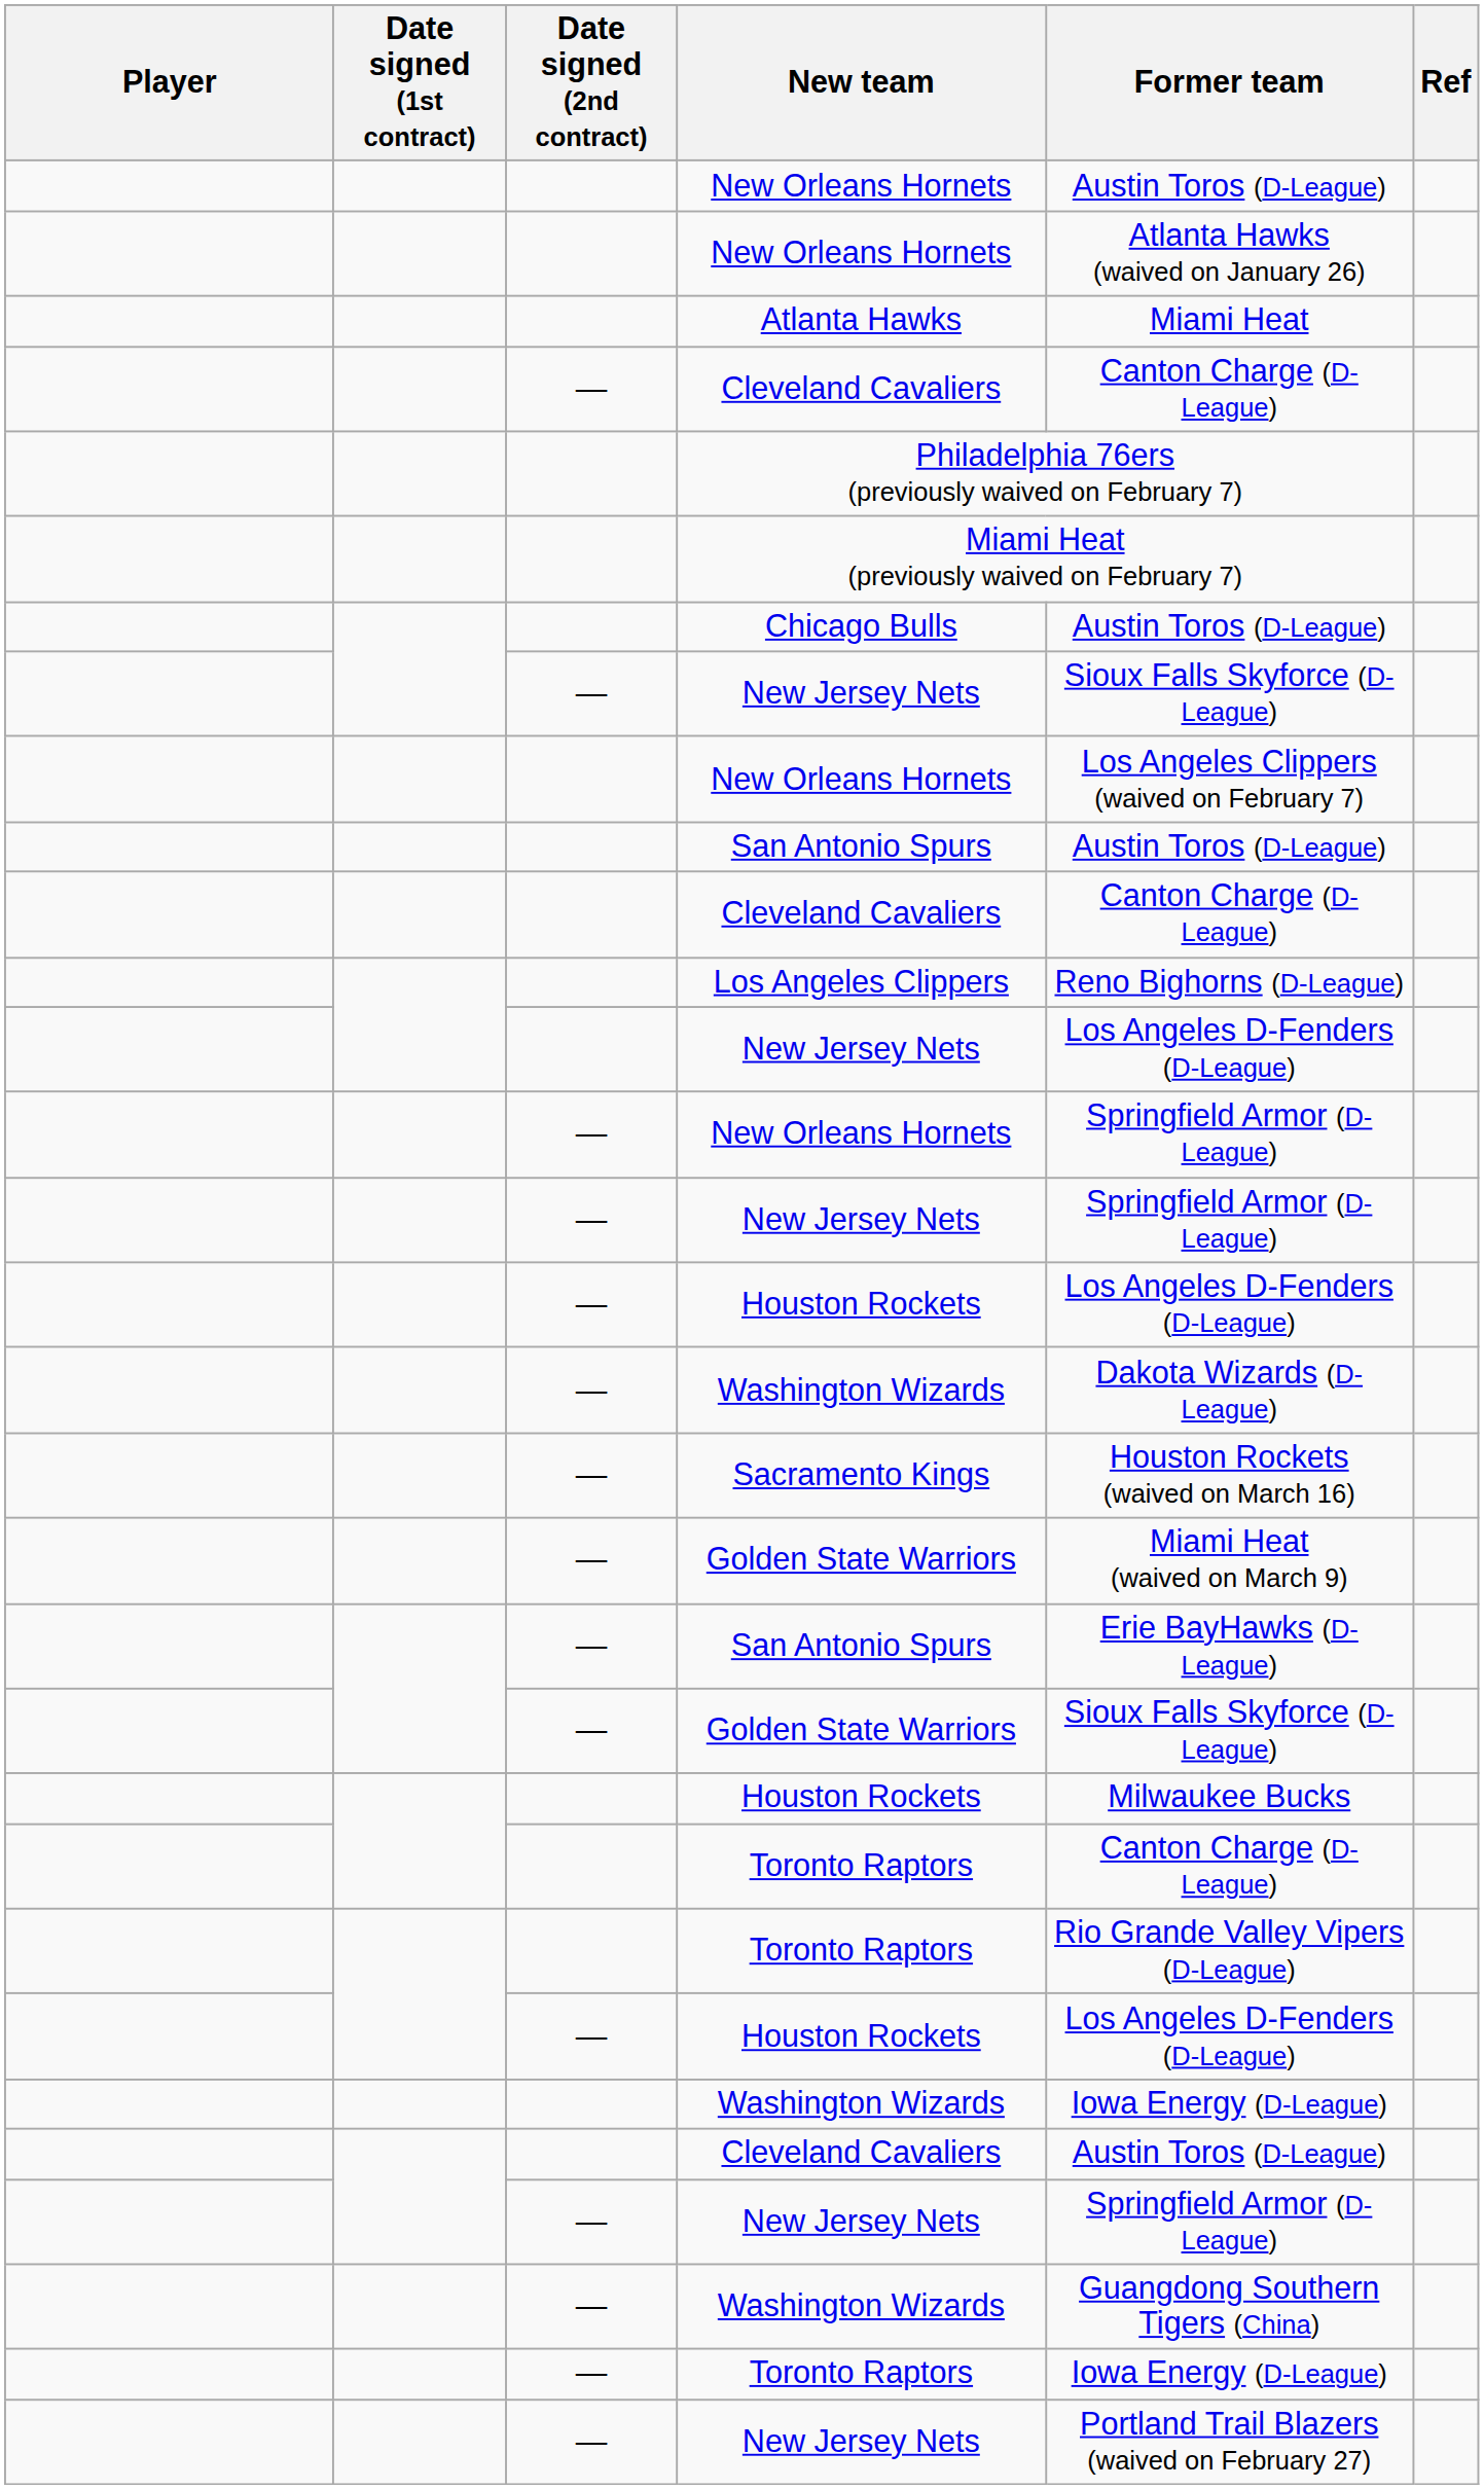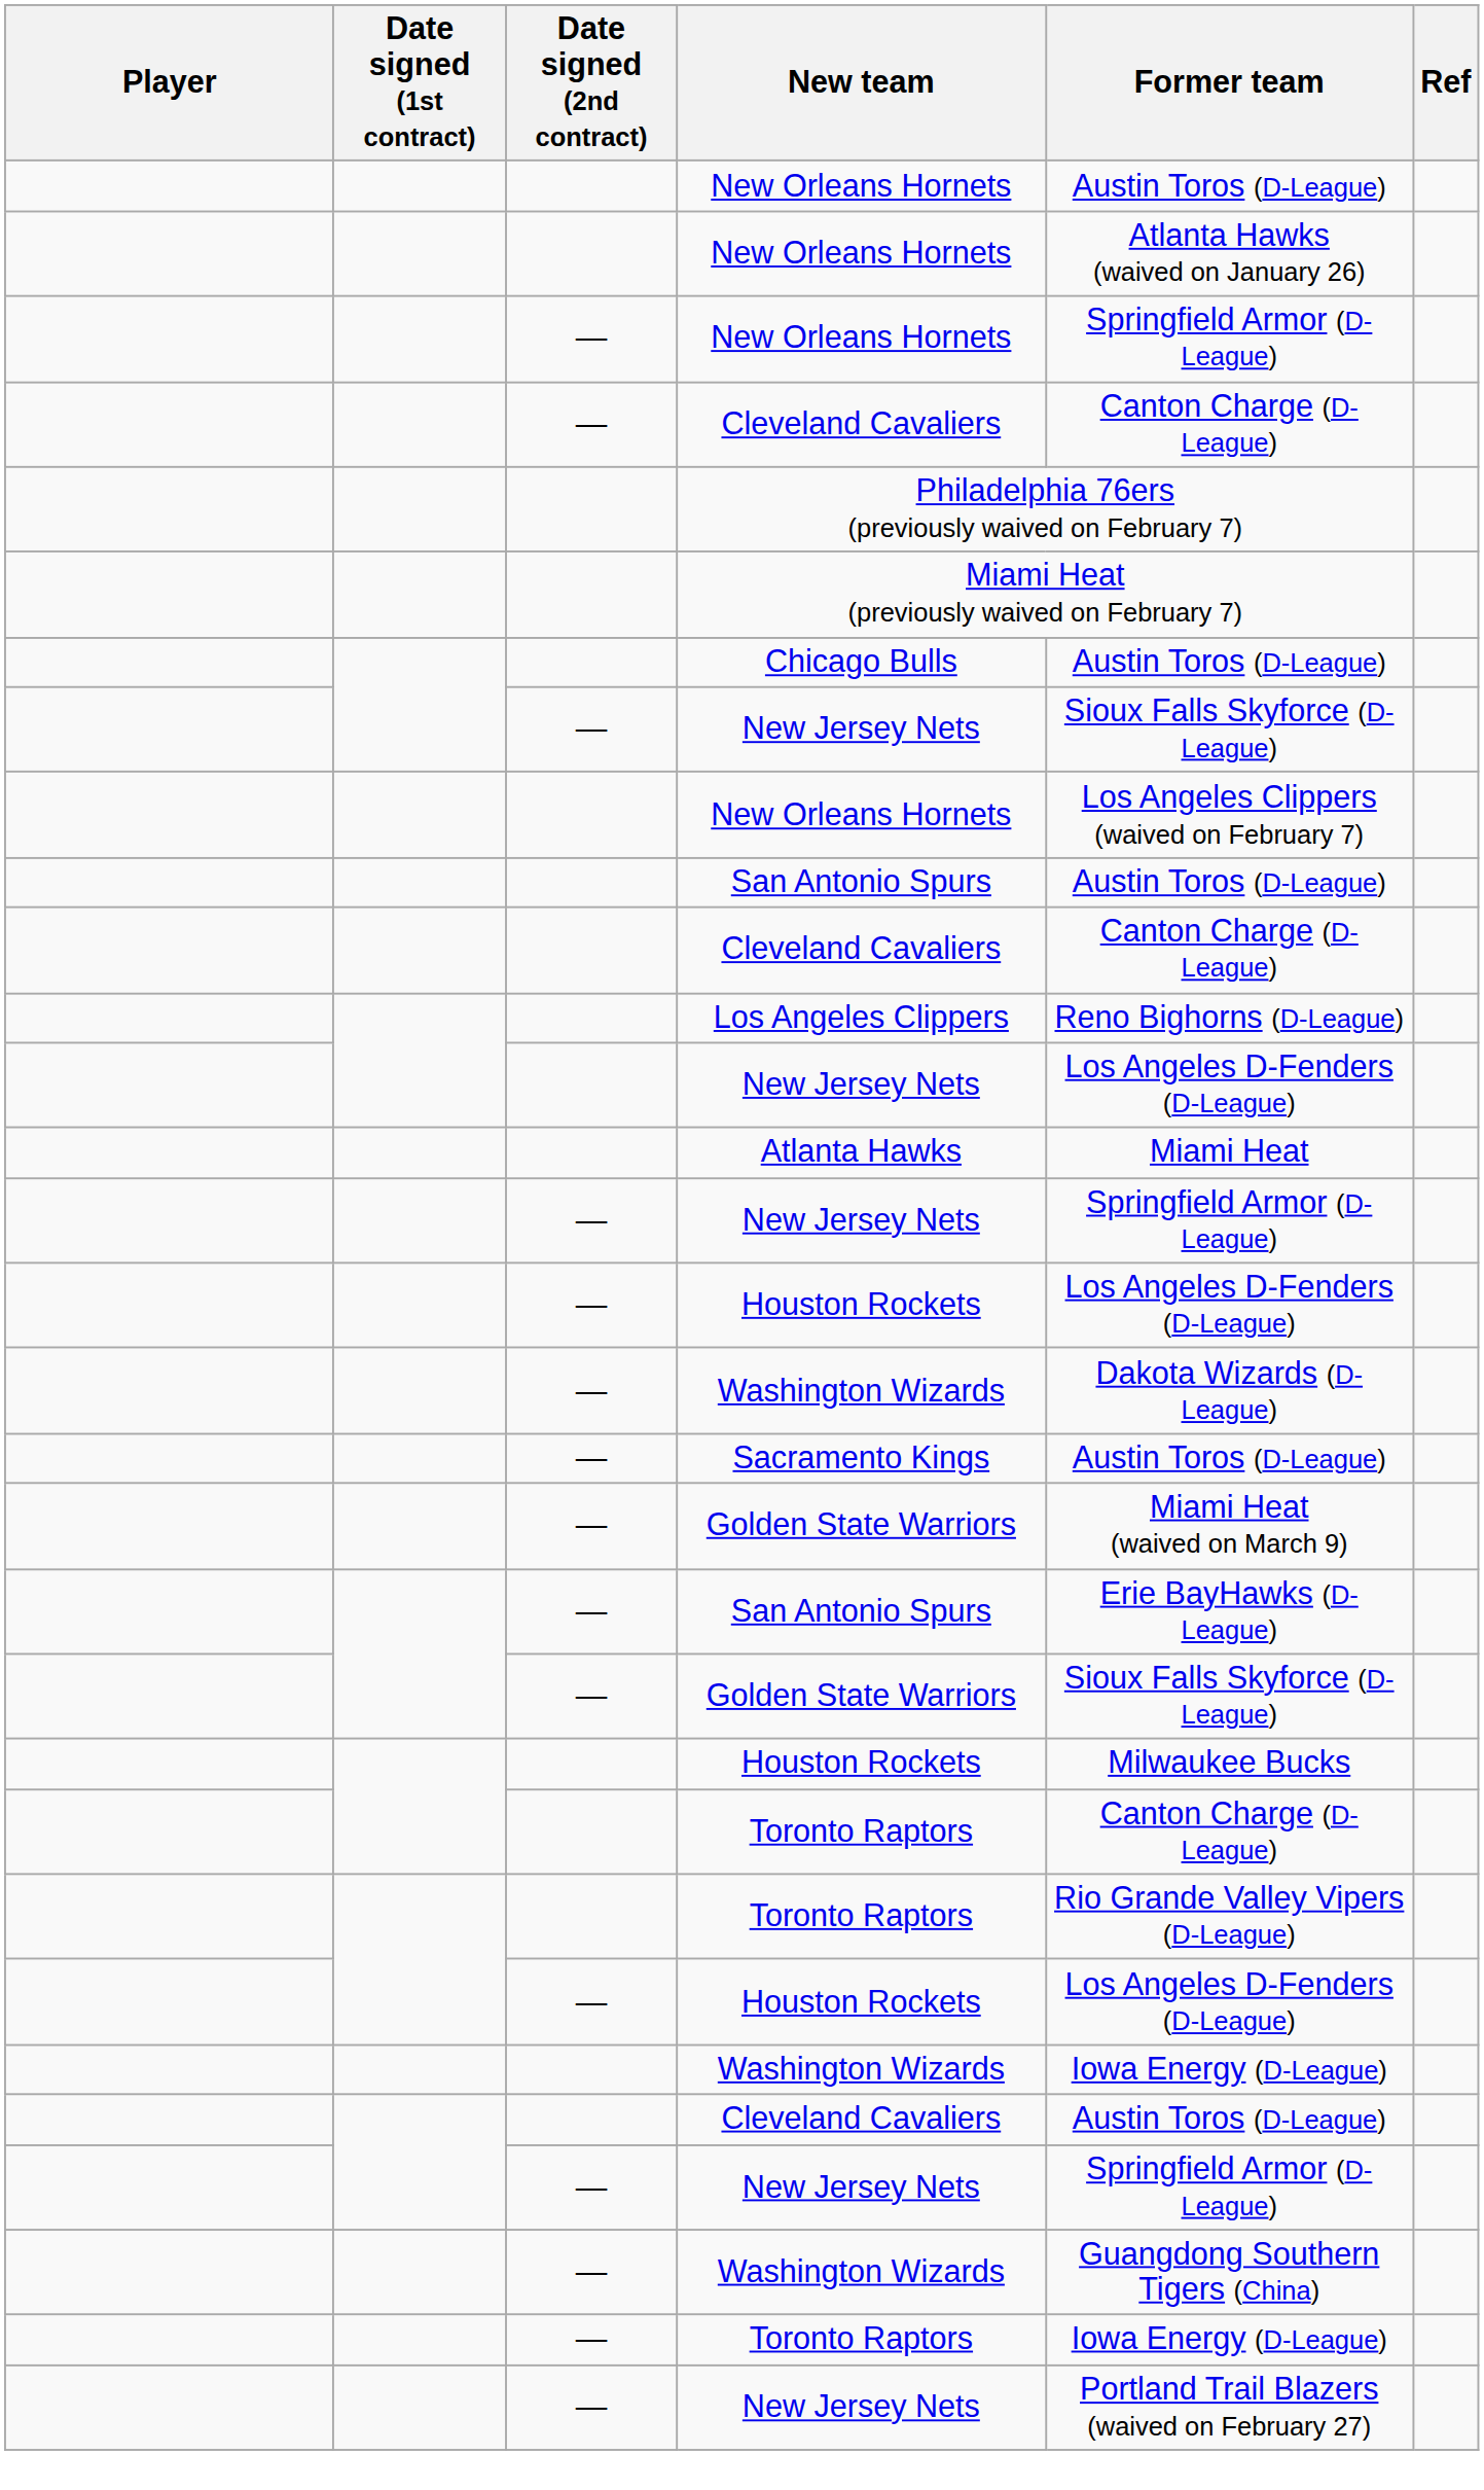 <table class="wikitable sortable" style="text-align:center">
 <tr>
 <th style="width:160px">Player</th>
 <th style="width:80px">Date signed<br><small>(1st contract)</small></th>
 <th style="width:80px">Date signed<br><small>(2nd contract)</small></th>
 <th style="width:180px">New team</th>
 <th style="width:180px">Former team</th>
 <th class="unsortable">Ref</th>
 </tr>
 <tr>
 <td align=left></td>
 <td></td>
 <td></td>
 <td><a href='#'>New Orleans Hornets</a></td>
 <td><a href='#'>Austin Toros</a> <small>(<a href='#'>D-League</a>)</small></td>
 <td></td>
 </tr>
 <tr>
 <td align=left></td>
 <td></td>
 <td></td>
 <td><a href='#'>New Orleans Hornets</a></td>
 <td><a href='#'>Atlanta Hawks</a><br><small>(waived on January 26)</small></td>
 <td></td>
 </tr>
 <tr>
 <td align=left></td>
 <td></td>
-<td></td>
-<td><a href='#'>Atlanta Hawks</a></td>
-<td><a href='#'>Miami Heat</a></td>
+<td>—</td>
+<td><a href='#'>New Orleans Hornets</a></td>
+<td><a href='#'>Springfield Armor</a> <small>(<a href='#'>D-League</a>)</small></td>
 <td></td>
 </tr>
 <tr>
 <td align=left></td>
 <td></td>
 <td>—</td>
 <td><a href='#'>Cleveland Cavaliers</a></td>
 <td><a href='#'>Canton Charge</a> <small>(<a href='#'>D-League</a>)</small></td>
 <td></td>
 </tr>
 <tr>
 <td align=left></td>
 <td></td>
 <td></td>
 <td colspan=2><a href='#'>Philadelphia 76ers</a><br><small>(previously waived on February 7)</small></td>
 <td></td>
 </tr>
 <tr>
 <td align=left></td>
 <td></td>
 <td></td>
 <td colspan=2><a href='#'>Miami Heat</a><br><small>(previously waived on February 7)</small></td>
 <td></td>
 </tr>
 <tr>
 <td align=left></td>
 <td rowspan=2></td>
 <td></td>
 <td><a href='#'>Chicago Bulls</a></td>
 <td><a href='#'>Austin Toros</a> <small>(<a href='#'>D-League</a>)</small></td>
 <td></td>
 </tr>
 <tr>
 <td align=left></td>
 <td>—</td>
 <td><a href='#'>New Jersey Nets</a></td>
 <td><a href='#'>Sioux Falls Skyforce</a> <small>(<a href='#'>D-League</a>)</small></td>
 <td></td>
 </tr>
 <tr>
 <td align=left></td>
 <td></td>
 <td></td>
 <td><a href='#'>New Orleans Hornets</a></td>
 <td><a href='#'>Los Angeles Clippers</a><br><small>(waived on February 7)</small></td>
 <td></td>
 </tr>
 <tr>
 <td align=left></td>
 <td></td>
 <td></td>
 <td><a href='#'>San Antonio Spurs</a></td>
 <td><a href='#'>Austin Toros</a> <small>(<a href='#'>D-League</a>)</small></td>
 <td></td>
 </tr>
 <tr>
 <td align=left></td>
 <td></td>
 <td></td>
 <td><a href='#'>Cleveland Cavaliers</a></td>
 <td><a href='#'>Canton Charge</a> <small>(<a href='#'>D-League</a>)</small></td>
 <td></td>
 </tr>
 <tr>
 <td align=left></td>
 <td rowspan=2></td>
 <td></td>
 <td><a href='#'>Los Angeles Clippers</a></td>
 <td><a href='#'>Reno Bighorns</a> <small>(<a href='#'>D-League</a>)</small></td>
 <td></td>
 </tr>
 <tr>
 <td align=left></td>
 <td></td>
 <td><a href='#'>New Jersey Nets</a></td>
 <td><a href='#'>Los Angeles D-Fenders</a> <small>(<a href='#'>D-League</a>)</small></td>
 <td></td>
 </tr>
 <tr>
 <td align=left></td>
 <td></td>
-<td>—</td>
-<td><a href='#'>New Orleans Hornets</a></td>
-<td><a href='#'>Springfield Armor</a> <small>(<a href='#'>D-League</a>)</small></td>
+<td></td>
+<td><a href='#'>Atlanta Hawks</a></td>
+<td><a href='#'>Miami Heat</a></td>
 <td></td>
 </tr>
 <tr>
 <td align=left></td>
 <td></td>
 <td>—</td>
 <td><a href='#'>New Jersey Nets</a></td>
 <td><a href='#'>Springfield Armor</a> <small>(<a href='#'>D-League</a>)</small></td>
 <td></td>
 </tr>
 <tr>
 <td align=left></td>
 <td></td>
 <td>—</td>
 <td><a href='#'>Houston Rockets</a></td>
 <td><a href='#'>Los Angeles D-Fenders</a> <small>(<a href='#'>D-League</a>)</small></td>
 <td></td>
 </tr>
 <tr>
 <td align=left></td>
 <td></td>
 <td>—</td>
 <td><a href='#'>Washington Wizards</a></td>
 <td><a href='#'>Dakota Wizards</a> <small>(<a href='#'>D-League</a>)</small></td>
 <td></td>
 </tr>
 <tr>
 <td align=left></td>
 <td></td>
 <td>—</td>
 <td><a href='#'>Sacramento Kings</a></td>
-<td><a href='#'>Houston Rockets</a><br><small>(waived on March 16)</small></td>
+<td><a href='#'>Austin Toros</a> <small>(<a href='#'>D-League</a>)</small></td>
 <td></td>
 </tr>
 <tr>
 <td align=left></td>
 <td></td>
 <td>—</td>
 <td><a href='#'>Golden State Warriors</a></td>
 <td><a href='#'>Miami Heat</a><br><small>(waived on March 9)</small></td>
 <td></td>
 </tr>
 <tr>
 <td align=left></td>
 <td rowspan=2></td>
 <td>—</td>
 <td><a href='#'>San Antonio Spurs</a></td>
 <td><a href='#'>Erie BayHawks</a> <small>(<a href='#'>D-League</a>)</small></td>
 <td></td>
 </tr>
 <tr>
 <td align=left></td>
 <td>—</td>
 <td><a href='#'>Golden State Warriors</a></td>
 <td><a href='#'>Sioux Falls Skyforce</a> <small>(<a href='#'>D-League</a>)</small></td>
 <td></td>
 </tr>
 <tr>
 <td align=left></td>
 <td rowspan=2></td>
 <td></td>
 <td><a href='#'>Houston Rockets</a></td>
 <td><a href='#'>Milwaukee Bucks</a></td>
 <td></td>
 </tr>
 <tr>
 <td align=left></td>
 <td></td>
 <td><a href='#'>Toronto Raptors</a></td>
 <td><a href='#'>Canton Charge</a> <small>(<a href='#'>D-League</a>)</small></td>
 <td></td>
 </tr>
 <tr>
 <td align=left></td>
 <td rowspan=2></td>
 <td></td>
 <td><a href='#'>Toronto Raptors</a></td>
 <td><a href='#'>Rio Grande Valley Vipers</a> <small>(<a href='#'>D-League</a>)</small></td>
 <td></td>
 </tr>
 <tr>
 <td align=left></td>
 <td>—</td>
 <td><a href='#'>Houston Rockets</a></td>
 <td><a href='#'>Los Angeles D-Fenders</a> <small>(<a href='#'>D-League</a>)</small></td>
 <td></td>
 </tr>
 <tr>
 <td align=left></td>
 <td></td>
 <td></td>
 <td><a href='#'>Washington Wizards</a></td>
 <td><a href='#'>Iowa Energy</a> <small>(<a href='#'>D-League</a>)</small></td>
 <td></td>
 </tr>
 <tr>
 <td align=left></td>
 <td rowspan=2></td>
 <td></td>
 <td><a href='#'>Cleveland Cavaliers</a></td>
 <td><a href='#'>Austin Toros</a> <small>(<a href='#'>D-League</a>)</small></td>
 <td></td>
 </tr>
 <tr>
 <td align=left></td>
 <td>—</td>
 <td><a href='#'>New Jersey Nets</a></td>
 <td><a href='#'>Springfield Armor</a> <small>(<a href='#'>D-League</a>)</small></td>
 <td></td>
 </tr>
 <tr>
 <td align=left></td>
 <td></td>
 <td>—</td>
 <td><a href='#'>Washington Wizards</a></td>
 <td><a href='#'>Guangdong Southern Tigers</a> <small>(<a href='#'>China</a>)</small></td>
 <td></td>
 </tr>
 <tr>
 <td align=left></td>
 <td></td>
 <td>—</td>
 <td><a href='#'>Toronto Raptors</a></td>
 <td><a href='#'>Iowa Energy</a> <small>(<a href='#'>D-League</a>)</small></td>
 <td></td>
 </tr>
 <tr>
 <td align=left></td>
 <td></td>
 <td>—</td>
 <td><a href='#'>New Jersey Nets</a></td>
 <td><a href='#'>Portland Trail Blazers</a><br><small>(waived on February 27)</small></td>
 <td></td>
 </tr>
 </table>
